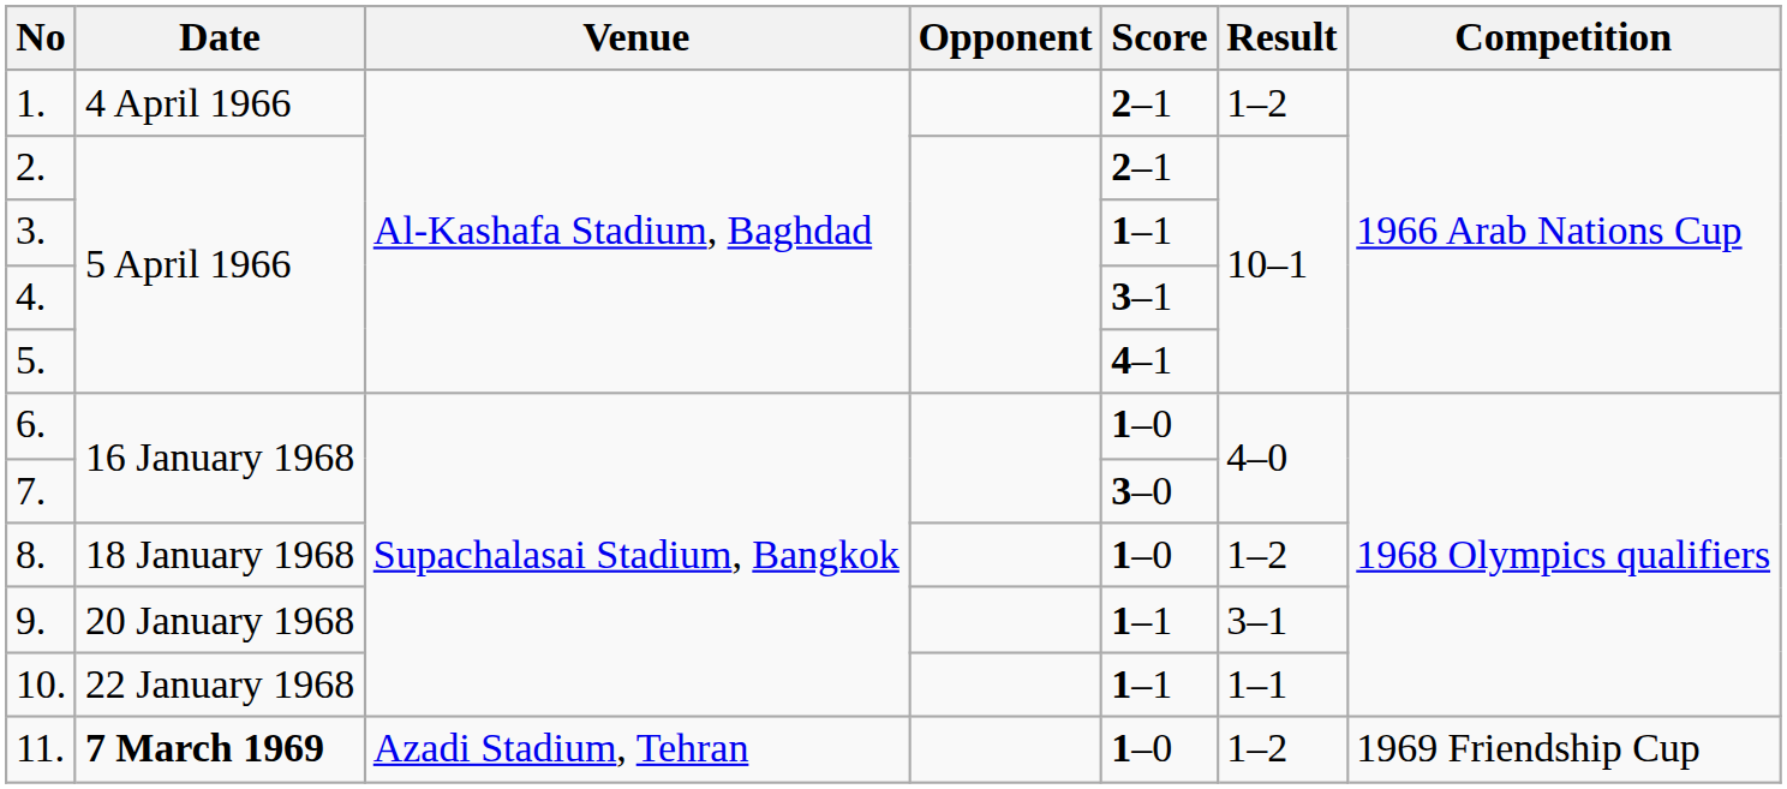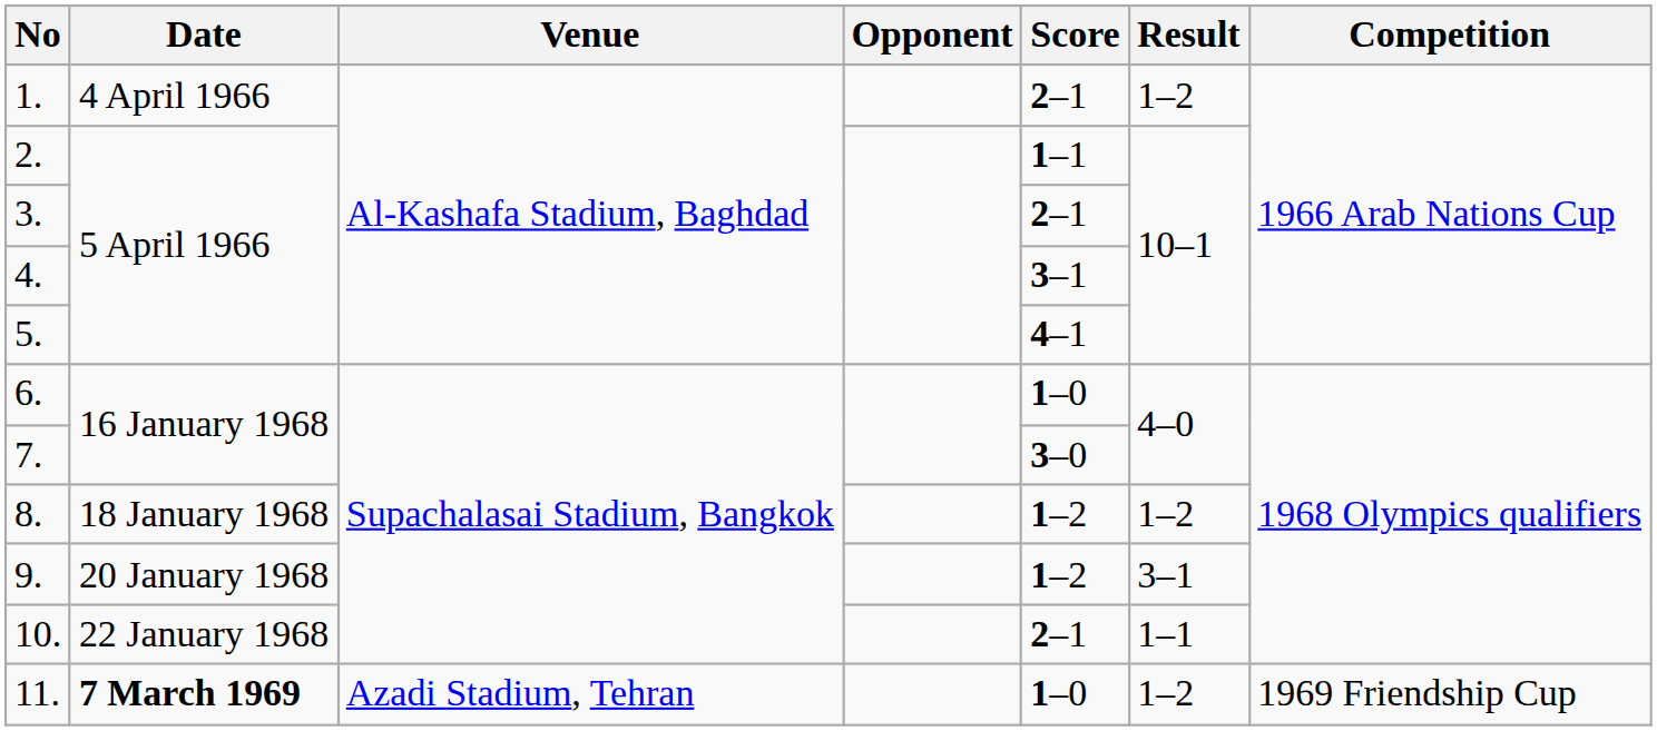 <table class="wikitable" style="font-size:100%;">
 <tr>
 <th>No</th>
 <th>Date</th>
 <th>Venue</th>
 <th>Opponent</th>
 <th>Score</th>
 <th>Result</th>
 <th>Competition</th>
 </tr>
 <tr>
 <td>1.</td>
 <td>4 April 1966</td>
 <td rowspan="5"><a href='#'>Al-Kashafa Stadium</a>, <a href='#'>Baghdad</a></td>
 <td></td>
 <td><strong>2</strong>–1</td>
 <td>1–2</td>
 <td rowspan="5"><a href='#'>1966 Arab Nations Cup</a></td>
 </tr>
 <tr>
 <td>2.</td>
 <td rowspan="4">5 April 1966</td>
 <td rowspan="4"></td>
-<td><strong>2</strong>–1</td>
+<td><strong>1</strong>–1</td>
 <td rowspan="4">10–1</td>
 </tr>
 <tr>
 <td>3.</td>
-<td><strong>1</strong>–1</td>
+<td><strong>2</strong>–1</td>
 </tr>
 <tr>
 <td>4.</td>
 <td><strong>3</strong>–1</td>
 </tr>
 <tr>
 <td>5.</td>
 <td><strong>4</strong>–1</td>
 </tr>
 <tr>
 <td>6.</td>
 <td rowspan="2">16 January 1968</td>
 <td rowspan="5"><a href='#'>Supachalasai Stadium</a>, <a href='#'>Bangkok</a></td>
 <td rowspan="2"></td>
 <td><strong>1</strong>–0</td>
 <td rowspan="2">4–0</td>
 <td rowspan="5"><a href='#'>1968 Olympics qualifiers</a></td>
 </tr>
 <tr>
 <td>7.</td>
 <td><strong>3</strong>–0</td>
 </tr>
 <tr>
 <td>8.</td>
 <td>18 January 1968</td>
 <td></td>
-<td><strong>1</strong>–0</td>
+<td><strong>1</strong>–2</td>
 <td>1–2</td>
 </tr>
 <tr>
 <td>9.</td>
 <td>20 January 1968</td>
 <td></td>
-<td><strong>1</strong>–1</td>
+<td><strong>1</strong>–2</td>
 <td>3–1</td>
 </tr>
 <tr>
 <td>10.</td>
 <td>22 January 1968</td>
 <td></td>
-<td><strong>1</strong>–1</td>
+<td><strong>2</strong>–1</td>
 <td>1–1</td>
 </tr>
 <tr>
 <td>11.</td>
 <td><strong>7 March 1969</strong></td>
 <td><a href='#'>Azadi Stadium</a>, <a href='#'>Tehran</a></td>
 <td></td>
 <td><strong>1</strong>–0</td>
 <td>1–2</td>
 <td>1969 Friendship Cup</td>
 </tr>
 </table>
